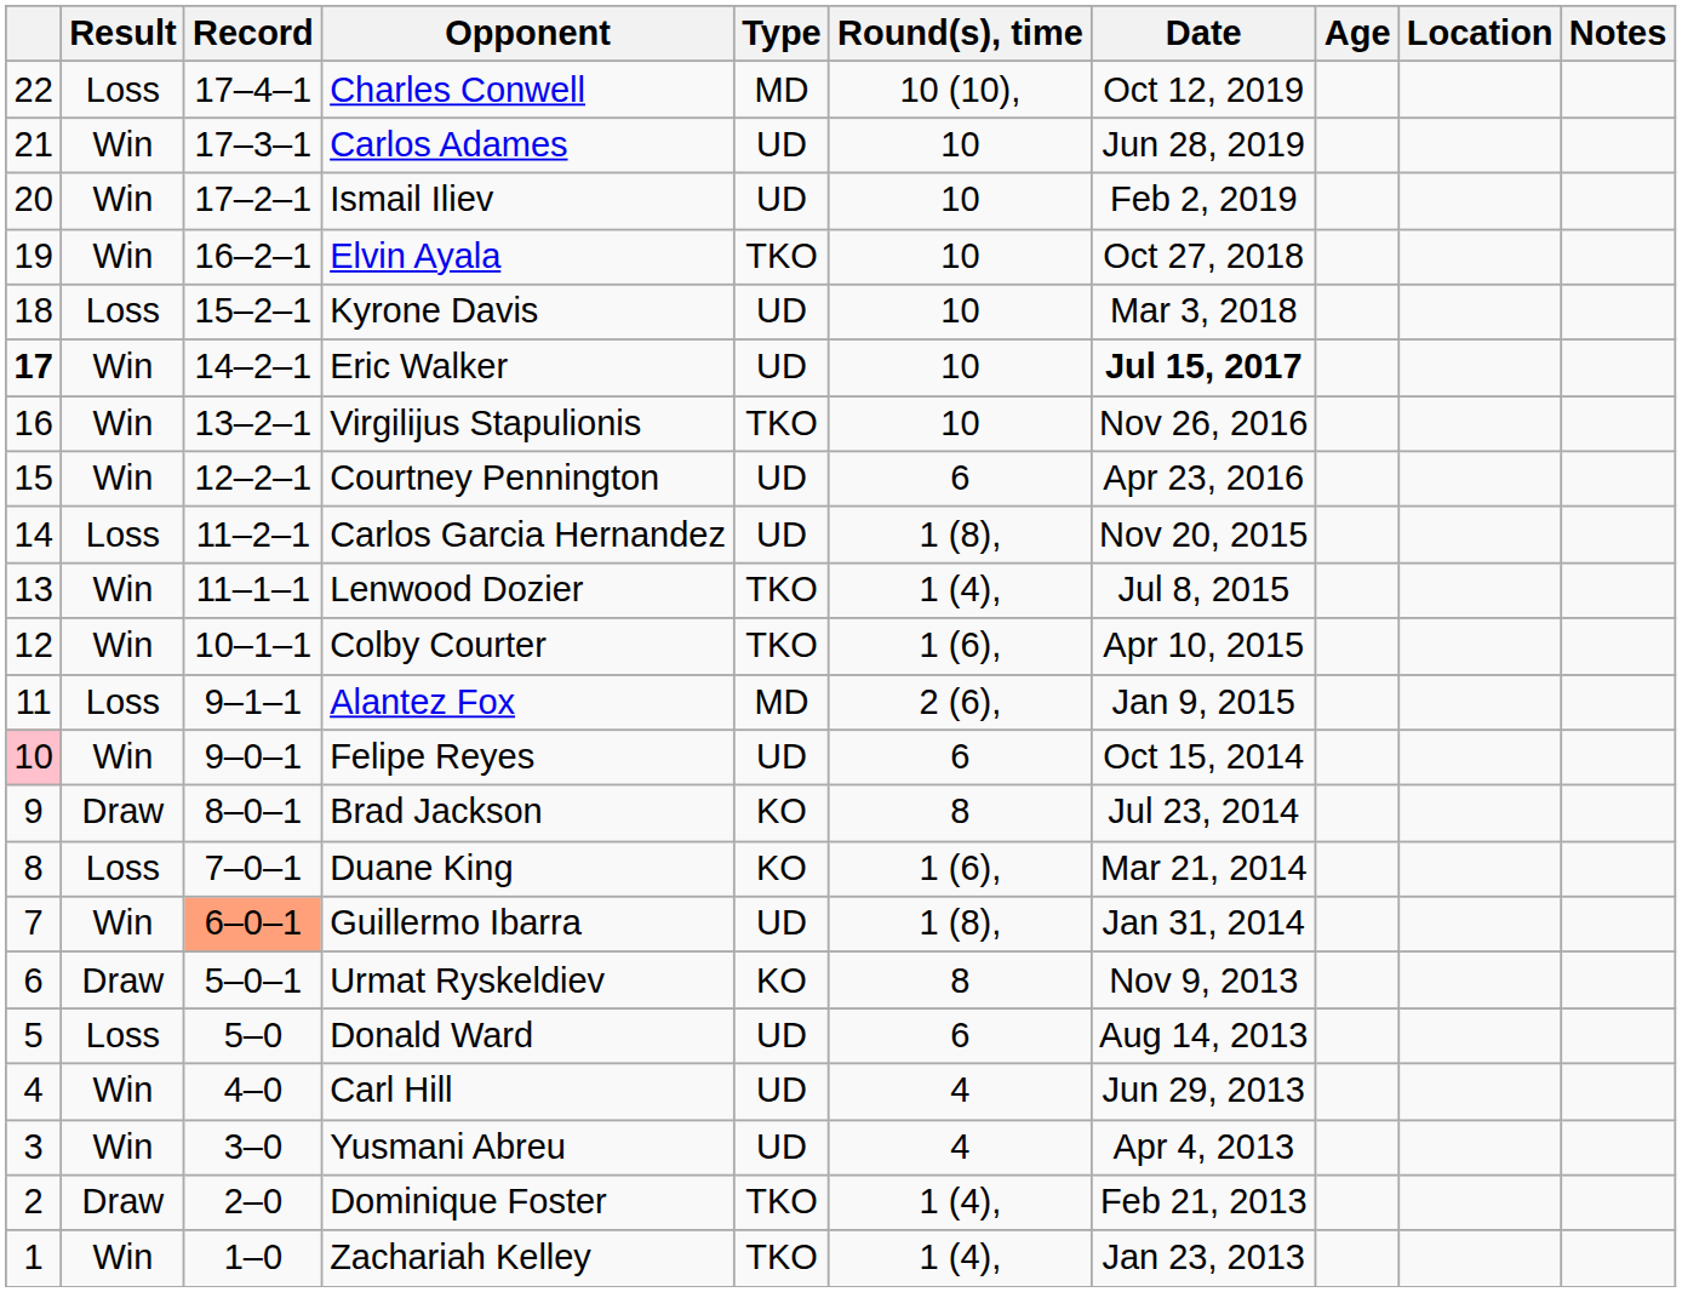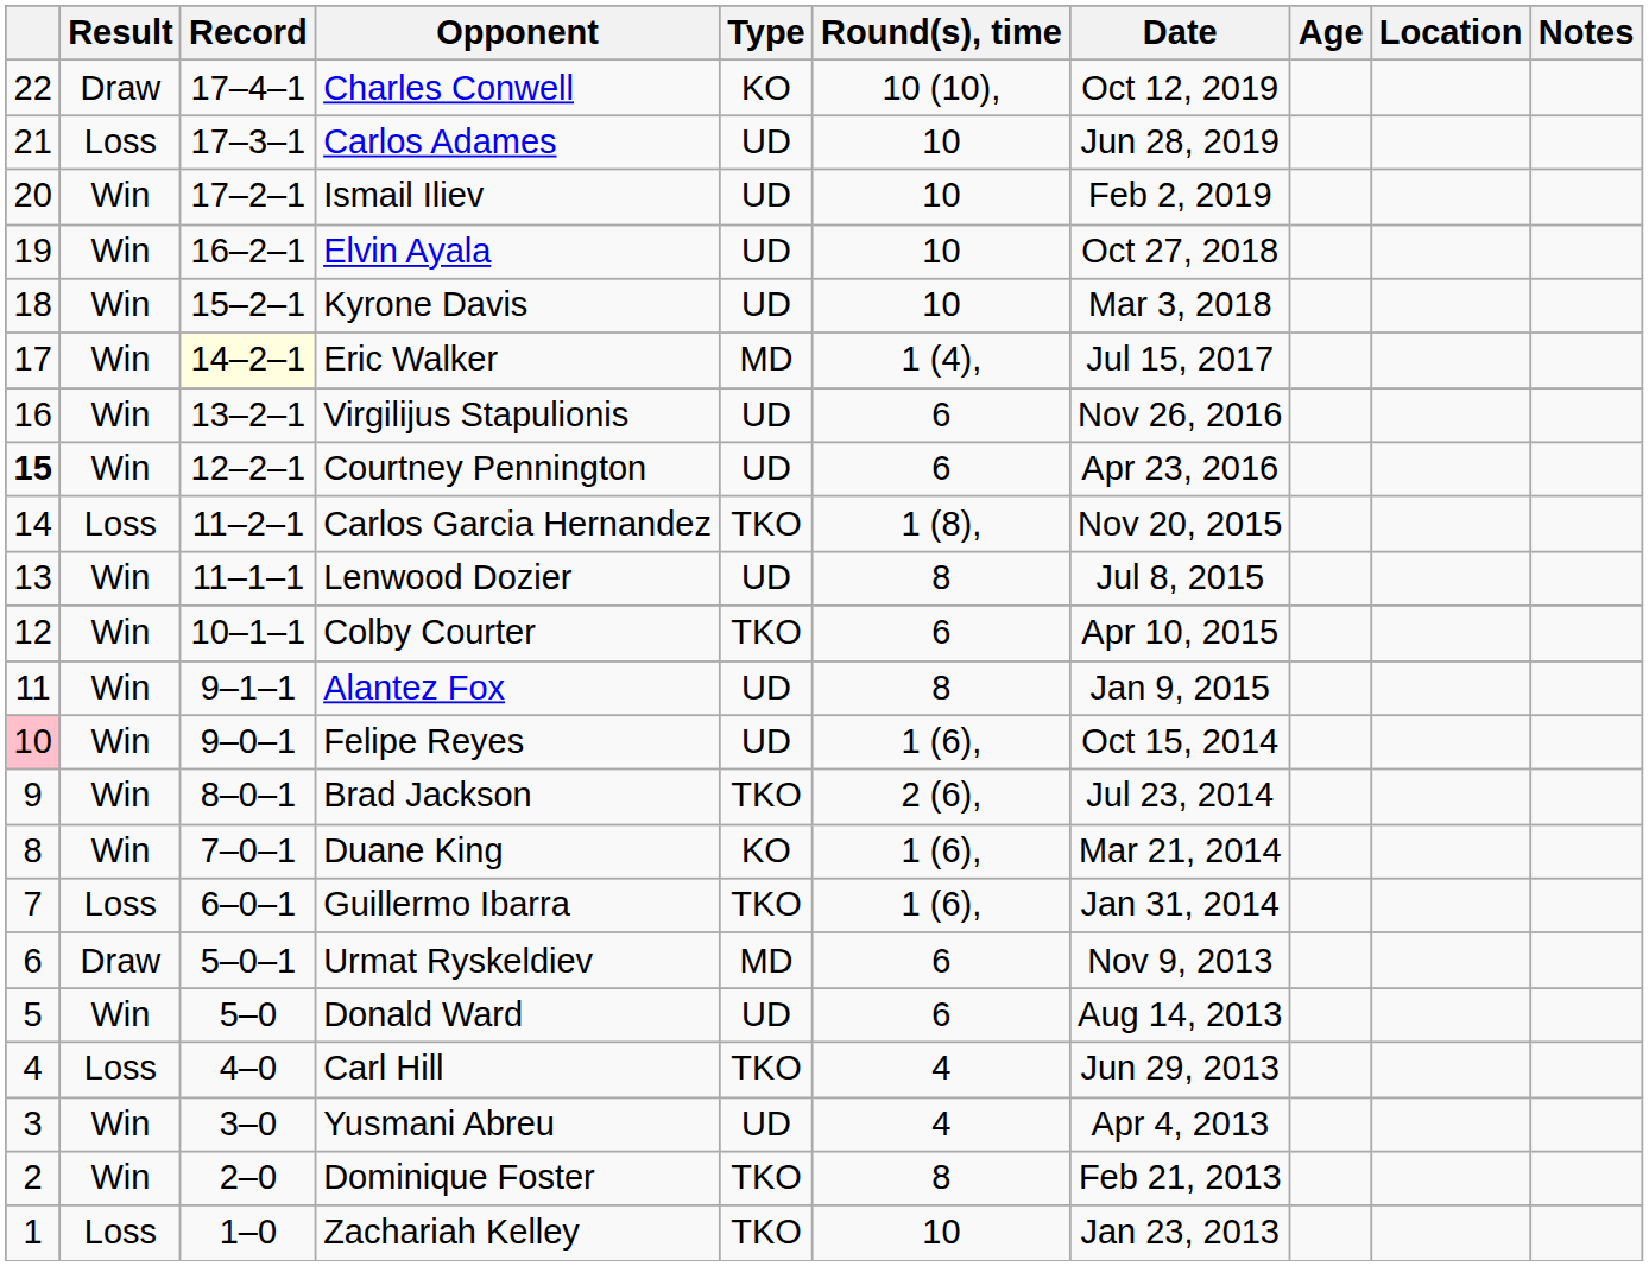 <table class="wikitable" style="text-align:center">
 <tr>
 <th></th>
 <th>Result</th>
 <th>Record</th>
 <th>Opponent</th>
 <th>Type</th>
 <th>Round(s), time</th>
 <th>Date</th>
 <th>Age</th>
 <th>Location</th>
 <th>Notes</th>
 </tr>
 <tr>
 <td>22</td>
-<td>Loss</td>
+<td>Draw</td>
 <td>17–4–1</td>
 <td align=left><a href='#'>Charles Conwell</a></td>
-<td>MD</td>
+<td>KO</td>
 <td>10 (10), </td>
 <td>Oct 12, 2019</td>
 <td style="text-align:left;"></td>
 <td style="text-align:left;"></td>
 <td style="text-align:left;"></td>
 </tr>
 <tr>
 <td>21</td>
-<td>Win</td>
+<td>Loss</td>
 <td>17–3–1</td>
 <td align=left><a href='#'>Carlos Adames</a></td>
 <td>UD</td>
 <td>10</td>
 <td>Jun 28, 2019</td>
 <td style="text-align:left;"></td>
 <td style="text-align:left;"></td>
 <td style="text-align:left;"></td>
 </tr>
 <tr>
 <td>20</td>
 <td>Win</td>
 <td>17–2–1</td>
 <td align=left>Ismail Iliev</td>
 <td>UD</td>
 <td>10</td>
 <td>Feb 2, 2019</td>
 <td style="text-align:left;"></td>
 <td style="text-align:left;"></td>
 <td style="text-align:left;"></td>
 </tr>
 <tr>
 <td>19</td>
 <td>Win</td>
 <td>16–2–1</td>
 <td align=left><a href='#'>Elvin Ayala</a></td>
-<td>TKO</td>
+<td>UD</td>
 <td>10</td>
 <td>Oct 27, 2018</td>
 <td style="text-align:left;"></td>
 <td style="text-align:left;"></td>
 <td style="text-align:left;"></td>
 </tr>
 <tr>
 <td>18</td>
-<td>Loss</td>
+<td>Win</td>
 <td>15–2–1</td>
 <td align=left>Kyrone Davis</td>
 <td>UD</td>
 <td>10</td>
 <td>Mar 3, 2018</td>
 <td style="text-align:left;"></td>
 <td style="text-align:left;"></td>
 <td style="text-align:left;"></td>
 </tr>
 <tr>
-<td><strong>17</strong></td>
+<td>17</td>
 <td>Win</td>
-<td>14–2–1</td>
+<td style="background: lightyellow;">14–2–1</td>
 <td align=left>Eric Walker</td>
-<td>UD</td>
-<td>10</td>
-<td><strong>Jul 15, 2017</strong></td>
+<td>MD</td>
+<td>1 (4), </td>
+<td>Jul 15, 2017</td>
 <td style="text-align:left;"></td>
 <td style="text-align:left;"></td>
 <td style="text-align:left;"></td>
 </tr>
 <tr>
 <td>16</td>
 <td>Win</td>
 <td>13–2–1</td>
 <td align=left>Virgilijus Stapulionis</td>
-<td>TKO</td>
-<td>10</td>
+<td>UD</td>
+<td>6</td>
 <td>Nov 26, 2016</td>
 <td style="text-align:left;"></td>
 <td style="text-align:left;"></td>
 <td></td>
 </tr>
 <tr>
-<td>15</td>
+<td><strong>15</strong></td>
 <td>Win</td>
 <td>12–2–1</td>
 <td align=left>Courtney Pennington</td>
 <td>UD</td>
 <td>6</td>
 <td>Apr 23, 2016</td>
 <td style="text-align:left;"></td>
 <td style="text-align:left;"></td>
 <td></td>
 </tr>
 <tr>
 <td>14</td>
 <td>Loss</td>
 <td>11–2–1</td>
 <td align=left>Carlos Garcia Hernandez</td>
-<td>UD</td>
+<td>TKO</td>
 <td>1 (8), </td>
 <td>Nov 20, 2015</td>
 <td style="text-align:left;"></td>
 <td style="text-align:left;"></td>
 <td></td>
 </tr>
 <tr>
 <td>13</td>
 <td>Win</td>
 <td>11–1–1</td>
 <td align=left>Lenwood Dozier</td>
-<td>TKO</td>
-<td>1 (4), </td>
+<td>UD</td>
+<td>8</td>
 <td>Jul 8, 2015</td>
 <td style="text-align:left;"></td>
 <td style="text-align:left;"></td>
 <td></td>
 </tr>
 <tr>
 <td>12</td>
 <td>Win</td>
 <td>10–1–1</td>
 <td align=left>Colby Courter</td>
 <td>TKO</td>
-<td>1 (6), </td>
+<td>6</td>
 <td>Apr 10, 2015</td>
 <td style="text-align:left;"></td>
 <td style="text-align:left;"></td>
 <td></td>
 </tr>
 <tr>
 <td>11</td>
-<td>Loss</td>
+<td>Win</td>
 <td>9–1–1</td>
 <td align=left><a href='#'>Alantez Fox</a></td>
-<td>MD</td>
-<td>2 (6), </td>
+<td>UD</td>
+<td>8</td>
 <td>Jan 9, 2015</td>
 <td style="text-align:left;"></td>
 <td style="text-align:left;"></td>
 <td></td>
 </tr>
 <tr>
 <td style="background: pink;">10</td>
 <td>Win</td>
 <td>9–0–1</td>
 <td align=left>Felipe Reyes</td>
 <td>UD</td>
-<td>6</td>
+<td>1 (6), </td>
 <td>Oct 15, 2014</td>
 <td style="text-align:left;"></td>
 <td style="text-align:left;"></td>
 <td></td>
 </tr>
 <tr>
 <td>9</td>
-<td>Draw</td>
+<td>Win</td>
 <td>8–0–1</td>
 <td align=left>Brad Jackson</td>
-<td>KO</td>
-<td>8</td>
+<td>TKO</td>
+<td>2 (6), </td>
 <td>Jul 23, 2014</td>
 <td style="text-align:left;"></td>
 <td style="text-align:left;"></td>
 <td></td>
 </tr>
 <tr>
 <td>8</td>
-<td>Loss</td>
+<td>Win</td>
 <td>7–0–1</td>
 <td align=left>Duane King</td>
 <td>KO</td>
 <td>1 (6), </td>
 <td>Mar 21, 2014</td>
 <td style="text-align:left;"></td>
 <td style="text-align:left;"></td>
 <td></td>
 </tr>
 <tr>
 <td>7</td>
-<td>Win</td>
-<td style="background: lightsalmon;">6–0–1</td>
+<td>Loss</td>
+<td>6–0–1</td>
 <td align=left>Guillermo Ibarra</td>
-<td>UD</td>
-<td>1 (8), </td>
+<td>TKO</td>
+<td>1 (6), </td>
 <td>Jan 31, 2014</td>
 <td style="text-align:left;"></td>
 <td style="text-align:left;"></td>
 <td></td>
 </tr>
 <tr>
 <td>6</td>
 <td>Draw</td>
 <td>5–0–1</td>
 <td align=left>Urmat Ryskeldiev</td>
-<td>KO</td>
-<td>8</td>
+<td>MD</td>
+<td>6</td>
 <td>Nov 9, 2013</td>
 <td style="text-align:left;"></td>
 <td style="text-align:left;"></td>
 <td></td>
 </tr>
 <tr>
 <td>5</td>
-<td>Loss</td>
+<td>Win</td>
 <td>5–0</td>
 <td align=left>Donald Ward</td>
 <td>UD</td>
 <td>6</td>
 <td>Aug 14, 2013</td>
 <td style="text-align:left;"></td>
 <td style="text-align:left;"></td>
 <td></td>
 </tr>
 <tr>
 <td>4</td>
-<td>Win</td>
+<td>Loss</td>
 <td>4–0</td>
 <td align=left>Carl Hill</td>
-<td>UD</td>
+<td>TKO</td>
 <td>4</td>
 <td>Jun 29, 2013</td>
 <td style="text-align:left;"></td>
 <td style="text-align:left;"></td>
 <td></td>
 </tr>
 <tr>
 <td>3</td>
 <td>Win</td>
 <td>3–0</td>
 <td align=left>Yusmani Abreu</td>
 <td>UD</td>
 <td>4</td>
 <td>Apr 4, 2013</td>
 <td style="text-align:left;"></td>
 <td style="text-align:left;"></td>
 <td></td>
 </tr>
 <tr>
 <td>2</td>
-<td>Draw</td>
+<td>Win</td>
 <td>2–0</td>
 <td align=left>Dominique Foster</td>
 <td>TKO</td>
-<td>1 (4), </td>
+<td>8</td>
 <td>Feb 21, 2013</td>
 <td style="text-align:left;"></td>
 <td style="text-align:left;"></td>
 <td></td>
 </tr>
 <tr>
 <td>1</td>
-<td>Win</td>
+<td>Loss</td>
 <td>1–0</td>
 <td align=left>Zachariah Kelley</td>
 <td>TKO</td>
-<td>1 (4), </td>
+<td>10</td>
 <td>Jan 23, 2013</td>
 <td style="text-align:left;"></td>
 <td style="text-align:left;"></td>
 <td></td>
 </tr>
 <tr>
 </tr>
 </table>
